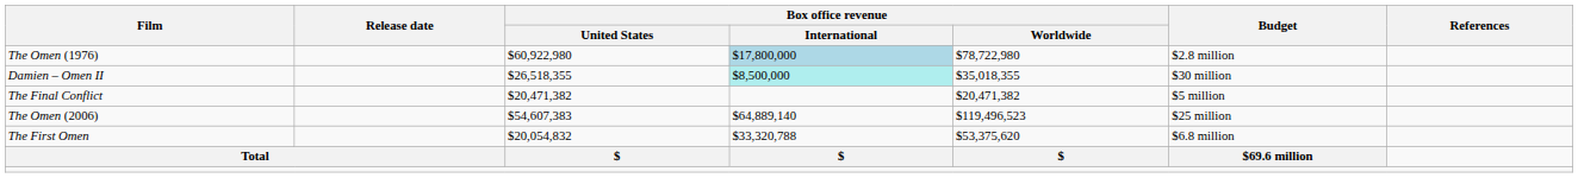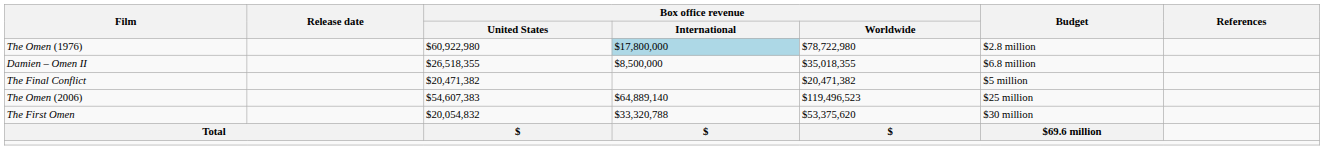 <table class="wikitable" width=99% border="1">
 <tr>
 <th rowspan="2"><strong>Film</strong></th>
 <th rowspan="2"><strong>Release date</strong></th>
 <th colspan="3"><strong>Box office revenue</strong></th>
 <th rowspan="2"><strong>Budget</strong></th>
 <th rowspan="2"><strong>References</strong></th>
 </tr>
 <tr>
 <th align="center"><strong>United States</strong></th>
 <th align="center"><strong>International</strong></th>
 <th align="center"><strong>Worldwide</strong></th>
 </tr>
 <tr>
 <td><em>The Omen</em> (1976)</td>
 <td></td>
 <td>$60,922,980</td>
 <td style="background: lightblue;">$17,800,000</td>
 <td>$78,722,980</td>
 <td>$2.8 million</td>
 <td align="center"></td>
 </tr>
 <tr>
 <td><em>Damien – Omen II</em></td>
 <td></td>
 <td>$26,518,355</td>
-<td style="background: paleturquoise;">$8,500,000</td>
+<td>$8,500,000</td>
 <td>$35,018,355</td>
-<td>$30 million</td>
+<td>$6.8 million</td>
 <td align="center"></td>
 </tr>
 <tr>
 <td><em>The Final Conflict</em></td>
 <td></td>
 <td>$20,471,382</td>
 <td></td>
 <td>$20,471,382</td>
 <td>$5 million</td>
 <td align="center"></td>
 </tr>
 <tr>
 <td><em>The Omen</em> (2006)</td>
 <td></td>
 <td>$54,607,383</td>
 <td>$64,889,140</td>
 <td>$119,496,523</td>
 <td>$25 million</td>
 <td align="center"></td>
 </tr>
 <tr>
 <td><em>The First Omen</em></td>
 <td></td>
 <td>$20,054,832</td>
 <td>$33,320,788</td>
 <td>$53,375,620</td>
-<td>$6.8 million</td>
+<td>$30 million</td>
 <td align="center"></td>
 </tr>
 <tr>
 <th colspan=2 align="center">Total</th>
 <th>$</th>
 <th>$</th>
 <th>$</th>
 <th>$69.6 million</th>
 <td align="center"></td>
 </tr>
 <tr>
 <td colspan="9" style="text-align:left;"></td>
 </tr>
 </table>
